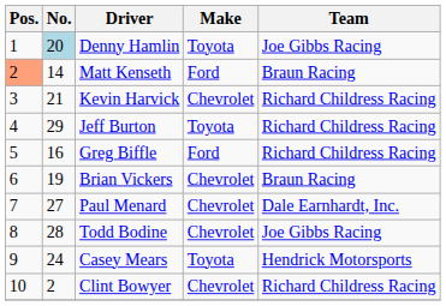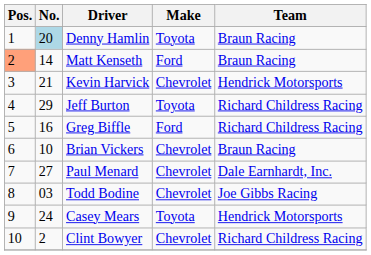 <table class="wikitable">
 <tr>
 <th>Pos.</th>
 <th>No.</th>
 <th>Driver</th>
 <th>Make</th>
 <th>Team</th>
 </tr>
 <tr>
 <td>1</td>
 <td style="background: lightblue;">20</td>
 <td><a href='#'>Denny Hamlin</a></td>
 <td><a href='#'>Toyota</a></td>
-<td><a href='#'>Joe Gibbs Racing</a></td>
+<td><a href='#'>Braun Racing</a></td>
 </tr>
 <tr>
 <td style="background: lightsalmon;">2</td>
 <td>14</td>
 <td><a href='#'>Matt Kenseth</a></td>
 <td><a href='#'>Ford</a></td>
 <td><a href='#'>Braun Racing</a></td>
 </tr>
 <tr>
 <td>3</td>
 <td>21</td>
 <td><a href='#'>Kevin Harvick</a></td>
 <td><a href='#'>Chevrolet</a></td>
-<td><a href='#'>Richard Childress Racing</a></td>
+<td><a href='#'>Hendrick Motorsports</a></td>
 </tr>
 <tr>
 <td>4</td>
 <td>29</td>
 <td><a href='#'>Jeff Burton</a></td>
 <td><a href='#'>Toyota</a></td>
 <td><a href='#'>Richard Childress Racing</a></td>
 </tr>
 <tr>
 <td>5</td>
 <td>16</td>
 <td><a href='#'>Greg Biffle</a></td>
 <td><a href='#'>Ford</a></td>
 <td><a href='#'>Richard Childress Racing</a></td>
 </tr>
 <tr>
 <td>6</td>
-<td>19</td>
+<td>10</td>
 <td><a href='#'>Brian Vickers</a></td>
 <td><a href='#'>Chevrolet</a></td>
 <td><a href='#'>Braun Racing</a></td>
 </tr>
 <tr>
 <td>7</td>
 <td>27</td>
 <td><a href='#'>Paul Menard</a></td>
 <td><a href='#'>Chevrolet</a></td>
 <td><a href='#'>Dale Earnhardt, Inc.</a></td>
 </tr>
 <tr>
 <td>8</td>
-<td>28</td>
+<td>03</td>
 <td><a href='#'>Todd Bodine</a></td>
 <td><a href='#'>Chevrolet</a></td>
 <td><a href='#'>Joe Gibbs Racing</a></td>
 </tr>
 <tr>
 <td>9</td>
 <td>24</td>
 <td><a href='#'>Casey Mears</a></td>
 <td><a href='#'>Toyota</a></td>
 <td><a href='#'>Hendrick Motorsports</a></td>
 </tr>
 <tr>
 <td>10</td>
 <td>2</td>
 <td><a href='#'>Clint Bowyer</a></td>
 <td><a href='#'>Chevrolet</a></td>
 <td><a href='#'>Richard Childress Racing</a></td>
 </tr>
 <tr>
 </tr>
 </table>
